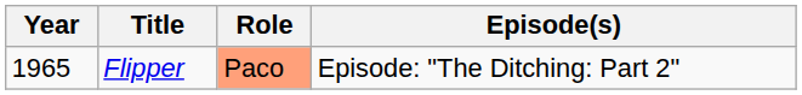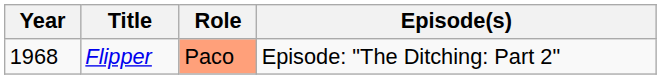 <table class="wikitable sortable" style="min-width:30em">
 <tr>
 <th>Year</th>
 <th>Title</th>
 <th>Role</th>
 <th>Episode(s)</th>
 </tr>
 <tr>
-<td>1965</td>
+<td>1968</td>
 <td><em><a href='#'>Flipper</a></em></td>
 <td style="background: lightsalmon;">Paco</td>
 <td>Episode: "The Ditching: Part 2"</td>
 </tr>
 </table>
